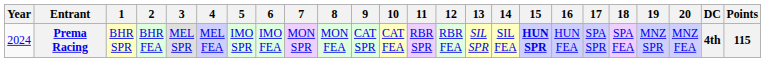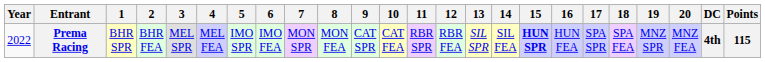 <table class="wikitable" style="text-align:center; font-size:85%;">
 <tr>
 <th>Year</th>
 <th>Entrant</th>
 <th>1</th>
 <th>2</th>
 <th>3</th>
 <th>4</th>
 <th>5</th>
 <th>6</th>
 <th>7</th>
 <th>8</th>
 <th>9</th>
 <th>10</th>
 <th>11</th>
 <th>12</th>
 <th>13</th>
 <th>14</th>
 <th>15</th>
 <th>16</th>
 <th>17</th>
 <th>18</th>
 <th>19</th>
 <th>20</th>
 <th>DC</th>
 <th>Points</th>
 </tr>
 <tr>
-<td id=2024F><a href='#'>2024</a></td>
+<td id=2024F><a href='#'>2022</a></td>
 <th><a href='#'>Prema Racing</a></th>
 <td style="background:#FFFFBF;"><a href='#'>BHR<br>SPR</a><br></td>
 <td style="background:#DFFFDF;"><a href='#'>BHR<br>FEA</a><br></td>
 <td style="background:#DFDFDF;"><a href='#'>MEL<br>SPR</a><br></td>
 <td style="background:#CFCFFF;"><a href='#'>MEL<br>FEA</a><br></td>
 <td style="background:#DFFFDF;"><a href='#'>IMO<br>SPR</a><br></td>
 <td style="background:#DFFFDF;"><a href='#'>IMO<br>FEA</a><br></td>
 <td style="background:#EFCFFF;"><a href='#'>MON<br>SPR</a><br></td>
 <td style="background:#DFFFDF;"><a href='#'>MON<br>FEA</a><br></td>
 <td style="background:#DFFFDF;"><a href='#'>CAT<br>SPR</a><br></td>
 <td style="background:#FFFFBF;"><a href='#'>CAT<br>FEA</a><br></td>
 <td style="background:#EFCFFF;"><a href='#'>RBR<br>SPR</a><br></td>
 <td style="background:#DFFFDF;"><a href='#'>RBR<br>FEA</a><br></td>
 <td style="background:#FFFFBF;"><em><a href='#'>SIL<br>SPR</a></em><br></td>
 <td style="background:#FFFFBF;"><a href='#'>SIL<br>FEA</a><br></td>
 <td style="background:#CFCFFF;"><strong><a href='#'>HUN<br>SPR</a><br></strong></td>
 <td style="background:#CFCFFF;"><a href='#'>HUN<br>FEA</a><br></td>
 <td style="background:#CFCFFF;"><a href='#'>SPA<br>SPR</a><br></td>
 <td style="background:#EFCFFF;"><a href='#'>SPA<br>FEA</a><br></td>
 <td style="background:#CFCFFF;"><a href='#'>MNZ<br>SPR</a><br></td>
 <td style="background:#CFCFFF;"><a href='#'>MNZ<br>FEA</a><br></td>
 <th>4th</th>
 <th>115</th>
 </tr>
 </table>
